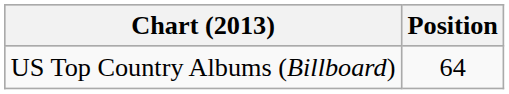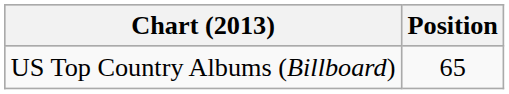 <table class="wikitable">
 <tr>
 <th>Chart (2013)</th>
 <th>Position</th>
 </tr>
 <tr>
 <td>US Top Country Albums (<em>Billboard</em>)</td>
-<td align="center">64</td>
+<td align="center">65</td>
 </tr>
 </table>
